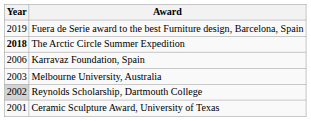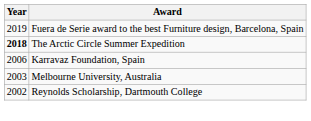 <table class="wikitable">
 <tr>
 <th>Year</th>
 <th>Award</th>
 </tr>
 <tr>
 <td>2019</td>
 <td>Fuera de Serie award to the best Furniture design, Barcelona, Spain</td>
 </tr>
 <tr>
 <td><strong>2018</strong></td>
 <td>The Arctic Circle Summer Expedition</td>
 </tr>
 <tr>
 <td>2006</td>
 <td>Karravaz Foundation, Spain</td>
 </tr>
 <tr>
 <td>2003</td>
 <td>Melbourne University, Australia</td>
 </tr>
 <tr>
-<td style="background: lightgrey;">2002</td>
+<td>2002</td>
 <td>Reynolds Scholarship, Dartmouth College</td>
 </tr>
-<tr>
-<td>2001</td>
-<td>Ceramic Sculpture Award, University of Texas</td>
-</tr>
 </table>
